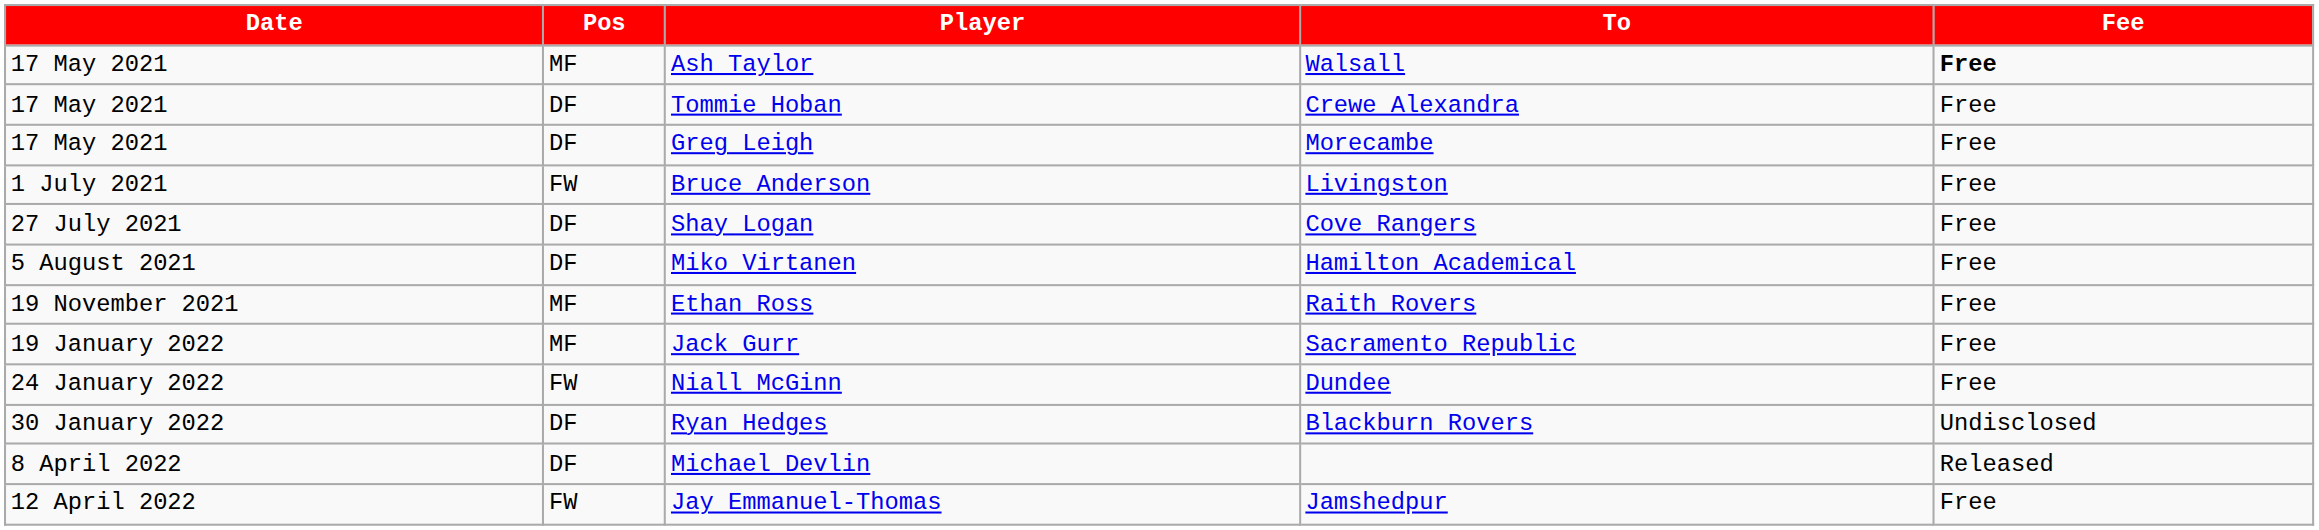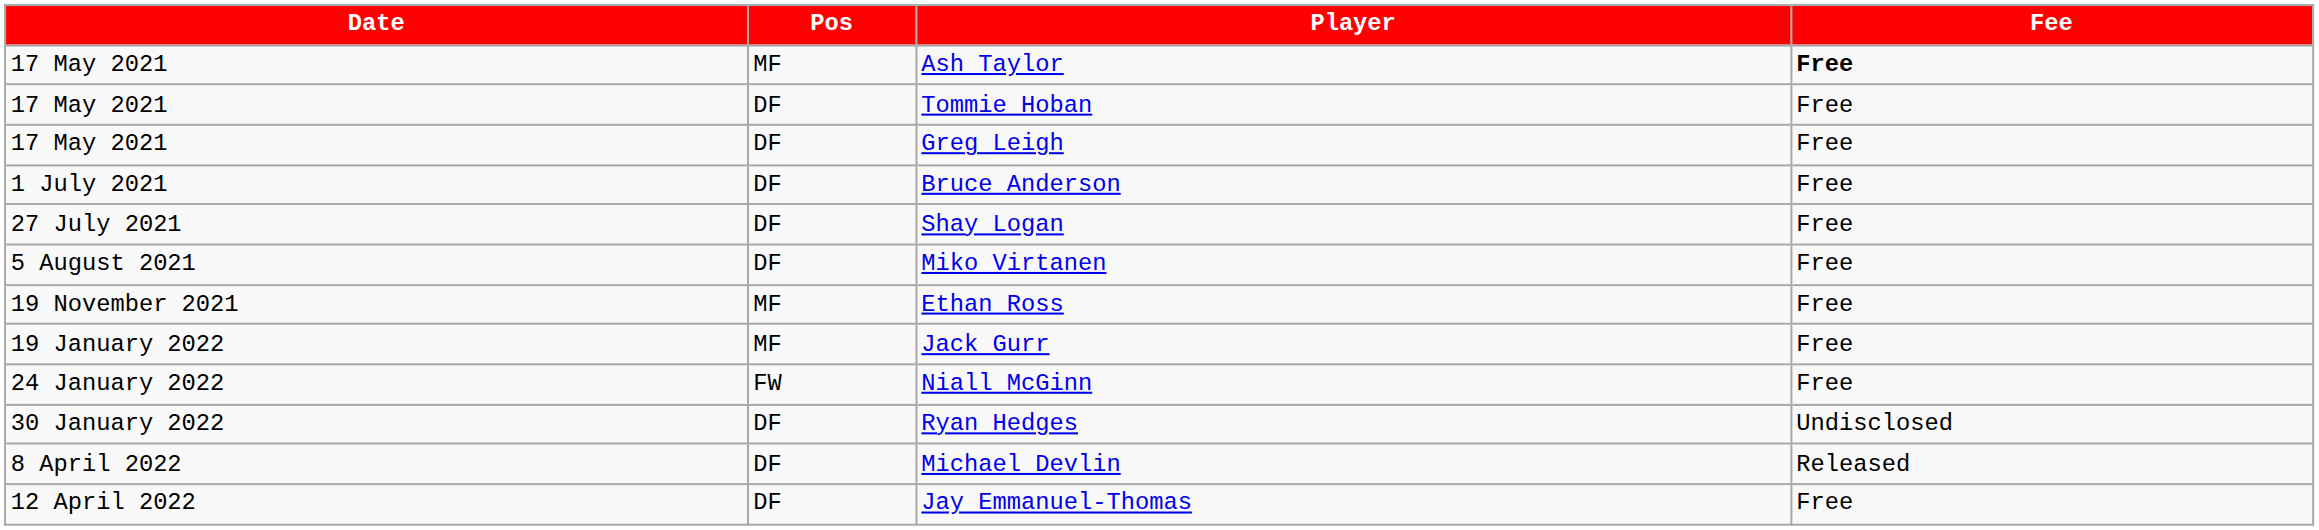 <table class="wikitable" style="text-align:center; font-size:90%;width:90%; text-align:left">
 <tr>
 <th style="background:#FF0000; color:#FFFFFF;" scope="col"><strong>Date</strong></th>
 <th style="background:#FF0000; color:#FFFFFF;" scope="col"><strong>Pos</strong></th>
 <th style="background:#FF0000; color:#FFFFFF;" scope="col"><strong>Player</strong></th>
-<th style="background:#FF0000; color:#FFFFFF;" scope="col"><strong>To</strong></th>
 <th style="background:#FF0000; color:#FFFFFF;" scope="col"><strong>Fee</strong></th>
 </tr>
 <tr>
 <td>17 May 2021</td>
 <td>MF</td>
 <td> <a href='#'>Ash Taylor</a></td>
-<td> <a href='#'>Walsall</a></td>
 <td><strong>Free</strong></td>
 </tr>
 <tr>
 <td>17 May 2021</td>
 <td>DF</td>
 <td> <a href='#'>Tommie Hoban</a></td>
-<td> <a href='#'>Crewe Alexandra</a></td>
 <td>Free</td>
 </tr>
 <tr>
 <td>17 May 2021</td>
 <td>DF</td>
 <td> <a href='#'>Greg Leigh</a></td>
-<td> <a href='#'>Morecambe</a></td>
 <td>Free</td>
 </tr>
 <tr>
 <td>1 July 2021</td>
-<td>FW</td>
+<td>DF</td>
 <td> <a href='#'>Bruce Anderson</a></td>
-<td> <a href='#'>Livingston</a></td>
 <td>Free</td>
 </tr>
 <tr>
 <td>27 July 2021</td>
 <td>DF</td>
 <td> <a href='#'>Shay Logan</a></td>
-<td> <a href='#'>Cove Rangers</a></td>
 <td>Free</td>
 </tr>
 <tr>
 <td>5 August 2021</td>
 <td>DF</td>
 <td> <a href='#'>Miko Virtanen</a></td>
-<td> <a href='#'>Hamilton Academical</a></td>
 <td>Free</td>
 </tr>
 <tr>
 <td>19 November 2021</td>
 <td>MF</td>
 <td> <a href='#'>Ethan Ross</a></td>
-<td> <a href='#'>Raith Rovers</a></td>
 <td>Free</td>
 </tr>
 <tr>
 <td>19 January 2022</td>
 <td>MF</td>
 <td> <a href='#'>Jack Gurr</a></td>
-<td> <a href='#'>Sacramento Republic</a></td>
 <td>Free</td>
 </tr>
 <tr>
 <td>24 January 2022</td>
 <td>FW</td>
 <td> <a href='#'>Niall McGinn</a></td>
-<td> <a href='#'>Dundee</a></td>
 <td>Free</td>
 </tr>
 <tr>
 <td>30 January 2022</td>
 <td>DF</td>
 <td> <a href='#'>Ryan Hedges</a></td>
-<td> <a href='#'>Blackburn Rovers</a></td>
 <td>Undisclosed</td>
 </tr>
 <tr>
 <td>8 April 2022</td>
 <td>DF</td>
 <td> <a href='#'>Michael Devlin</a></td>
-<td></td>
 <td>Released</td>
 </tr>
 <tr>
 <td>12 April 2022</td>
-<td>FW</td>
+<td>DF</td>
 <td> <a href='#'>Jay Emmanuel-Thomas</a></td>
-<td> <a href='#'>Jamshedpur</a></td>
 <td>Free</td>
 </tr>
 </table>
